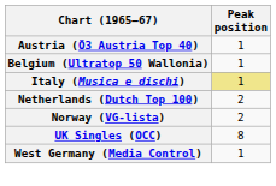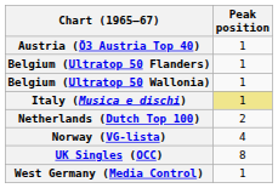 <table class="wikitable plainrowheaders" style="text-align:center">
 <tr>
 <th scope="col">Chart (1965–67)</th>
 <th scope="col">Peak<br>position</th>
 </tr>
 <tr>
 <th scope="row">Austria (<a href='#'>Ö3 Austria Top 40</a>)</th>
+<td>1</td>
+</tr>
+<tr>
+<th scope="row">Belgium (<a href='#'>Ultratop 50</a> Flanders)</th>
 <td>1</td>
 </tr>
 <tr>
 <th scope="row">Belgium (<a href='#'>Ultratop 50</a> Wallonia)</th>
 <td>1</td>
 </tr>
 <tr>
 <th scope="row">Italy (<em><a href='#'>Musica e dischi</a></em>)</th>
 <td style="background: khaki;">1</td>
 </tr>
 <tr>
 <th scope="row">Netherlands (<a href='#'>Dutch Top 100</a>)</th>
 <td>2</td>
 </tr>
 <tr>
 <th scope="row">Norway (<a href='#'>VG-lista</a>)</th>
-<td>2</td>
+<td>4</td>
 </tr>
 <tr>
 <th scope="row"><a href='#'>UK Singles</a> (<a href='#'>OCC</a>)</th>
 <td>8</td>
 </tr>
 <tr>
 <th scope="row">West Germany (<a href='#'>Media Control</a>)</th>
 <td>1</td>
 </tr>
 </table>
